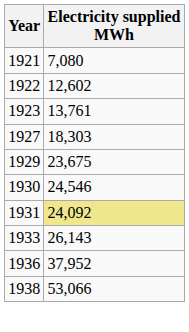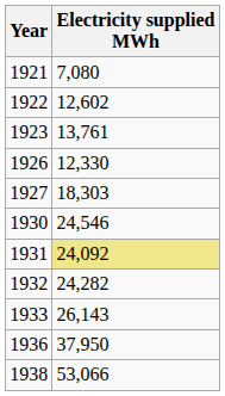 <table class="wikitable">
 <tr>
 <th>Year</th>
 <th>Electricity supplied<br>MWh</th>
 </tr>
 <tr>
 <td>1921</td>
 <td>7,080</td>
 </tr>
 <tr>
 <td>1922</td>
 <td>12,602</td>
 </tr>
 <tr>
 <td>1923</td>
 <td>13,761</td>
 </tr>
 <tr>
+<td>1926</td>
+<td>12,330</td>
+</tr>
+<tr>
 <td>1927</td>
 <td>18,303</td>
-</tr>
-<tr>
-<td>1929</td>
-<td>23,675</td>
 </tr>
 <tr>
 <td>1930</td>
 <td>24,546</td>
 </tr>
 <tr>
 <td>1931</td>
 <td style="background: khaki;">24,092</td>
 </tr>
 <tr>
+<td>1932</td>
+<td>24,282</td>
+</tr>
+<tr>
 <td>1933</td>
 <td>26,143</td>
 </tr>
 <tr>
 <td>1936</td>
-<td>37,952</td>
+<td>37,950</td>
 </tr>
 <tr>
 <td>1938</td>
 <td>53,066</td>
 </tr>
 </table>
